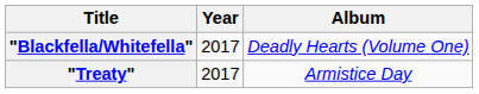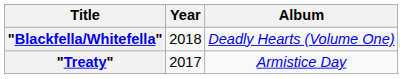 <table class="wikitable plainrowheaders" style="text-align:center;">
 <tr>
 <th>Title</th>
 <th>Year</th>
 <th>Album</th>
 </tr>
 <tr>
 <th scope="row">"<a href='#'>Blackfella/Whitefella</a>"</th>
-<td>2017</td>
+<td>2018</td>
 <td><em><a href='#'>Deadly Hearts (Volume One)</a></em></td>
 </tr>
 <tr>
 <th scope="row">"<a href='#'>Treaty</a>" <br></th>
 <td>2017</td>
 <td><em><a href='#'>Armistice Day</a></em></td>
 </tr>
 </table>
